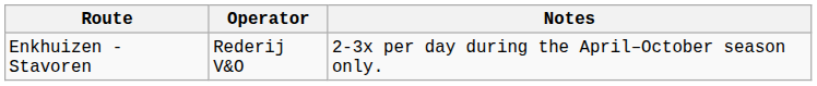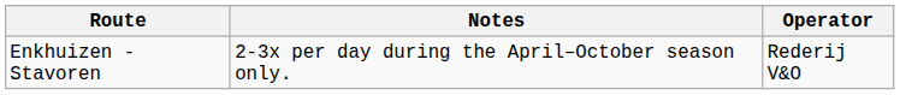 <table class="wikitable">
 <tr>
 <th>Route</th>
+<th>Notes</th>
 <th>Operator</th>
-<th>Notes</th>
 </tr>
 <tr>
 <td>Enkhuizen - Stavoren</td>
+<td>2-3x per day during the April–October season only.</td>
 <td>Rederij V&O</td>
-<td>2-3x per day during the April–October season only.</td>
 </tr>
 </table>
